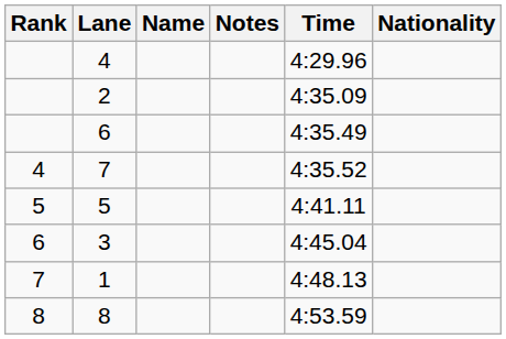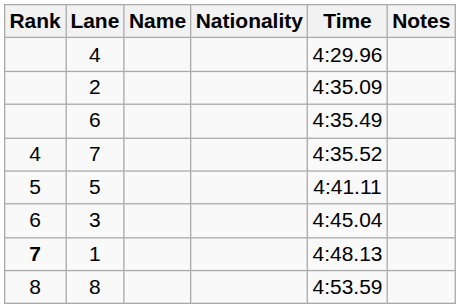 <table class="wikitable sortable" style="text-align:center">
 <tr>
 <th>Rank</th>
 <th>Lane</th>
 <th>Name</th>
+<th>Nationality</th>
+<th>Time</th>
 <th>Notes</th>
-<th>Time</th>
-<th>Nationality</th>
 </tr>
 <tr>
 <td></td>
 <td>4</td>
 <td style="text-align:left"></td>
+<td style="text-align:left"></td>
+<td>4:29.96</td>
 <td></td>
-<td>4:29.96</td>
-<td style="text-align:left"></td>
 </tr>
 <tr>
 <td></td>
 <td>2</td>
 <td style="text-align:left"></td>
+<td style="text-align:left"></td>
+<td>4:35.09</td>
 <td></td>
-<td>4:35.09</td>
-<td style="text-align:left"></td>
 </tr>
 <tr>
 <td></td>
 <td>6</td>
 <td style="text-align:left"></td>
+<td style="text-align:left"></td>
+<td>4:35.49</td>
 <td></td>
-<td>4:35.49</td>
-<td style="text-align:left"></td>
 </tr>
 <tr>
 <td>4</td>
 <td>7</td>
 <td style="text-align:left"></td>
+<td style="text-align:left"></td>
+<td>4:35.52</td>
 <td></td>
-<td>4:35.52</td>
-<td style="text-align:left"></td>
 </tr>
 <tr>
 <td>5</td>
 <td>5</td>
 <td style="text-align:left"></td>
+<td style="text-align:left"></td>
+<td>4:41.11</td>
 <td></td>
-<td>4:41.11</td>
-<td style="text-align:left"></td>
 </tr>
 <tr>
 <td>6</td>
 <td>3</td>
 <td style="text-align:left"></td>
+<td style="text-align:left"></td>
+<td>4:45.04</td>
 <td></td>
-<td>4:45.04</td>
-<td style="text-align:left"></td>
 </tr>
 <tr>
-<td>7</td>
+<td><strong>7</strong></td>
 <td>1</td>
 <td style="text-align:left"></td>
+<td style="text-align:left"></td>
+<td>4:48.13</td>
 <td></td>
-<td>4:48.13</td>
-<td style="text-align:left"></td>
 </tr>
 <tr>
 <td>8</td>
 <td>8</td>
 <td style="text-align:left"></td>
+<td style="text-align:left"></td>
+<td>4:53.59</td>
 <td></td>
-<td>4:53.59</td>
-<td style="text-align:left"></td>
 </tr>
 </table>
